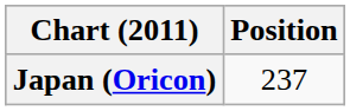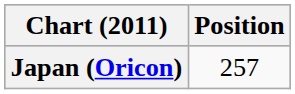 <table class="wikitable plainrowheaders sortable" style="text-align:center;">
 <tr>
 <th scope="col">Chart (2011)</th>
 <th scope="col">Position</th>
 </tr>
 <tr>
 <th scope="row">Japan (<a href='#'>Oricon</a>)</th>
-<td>237</td>
+<td>257</td>
 </tr>
 </table>
